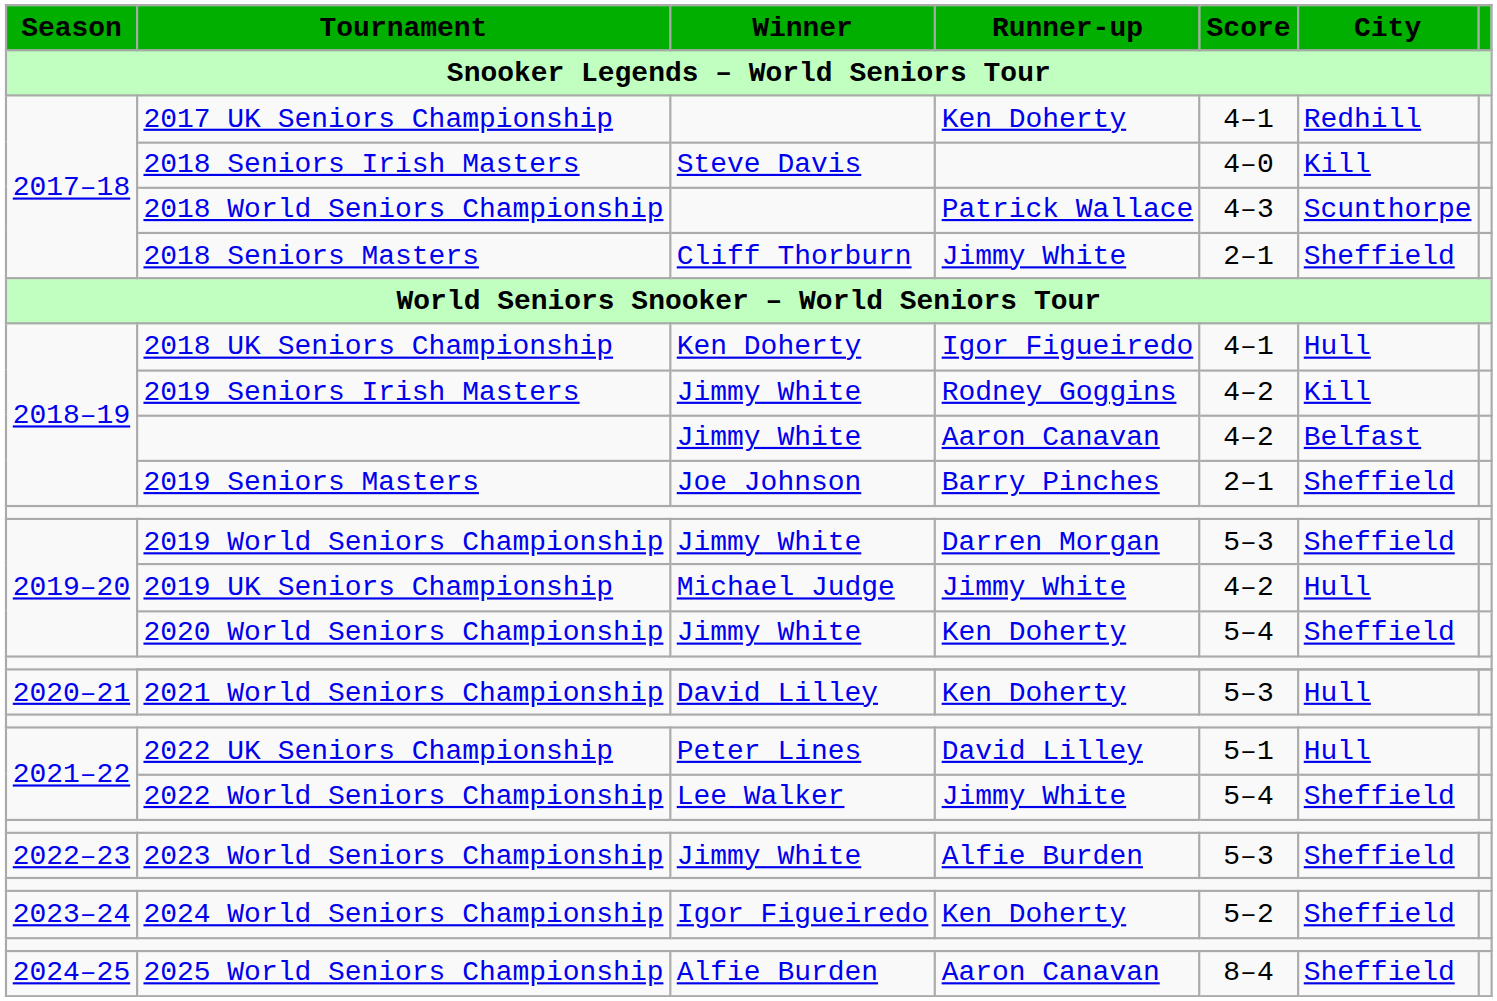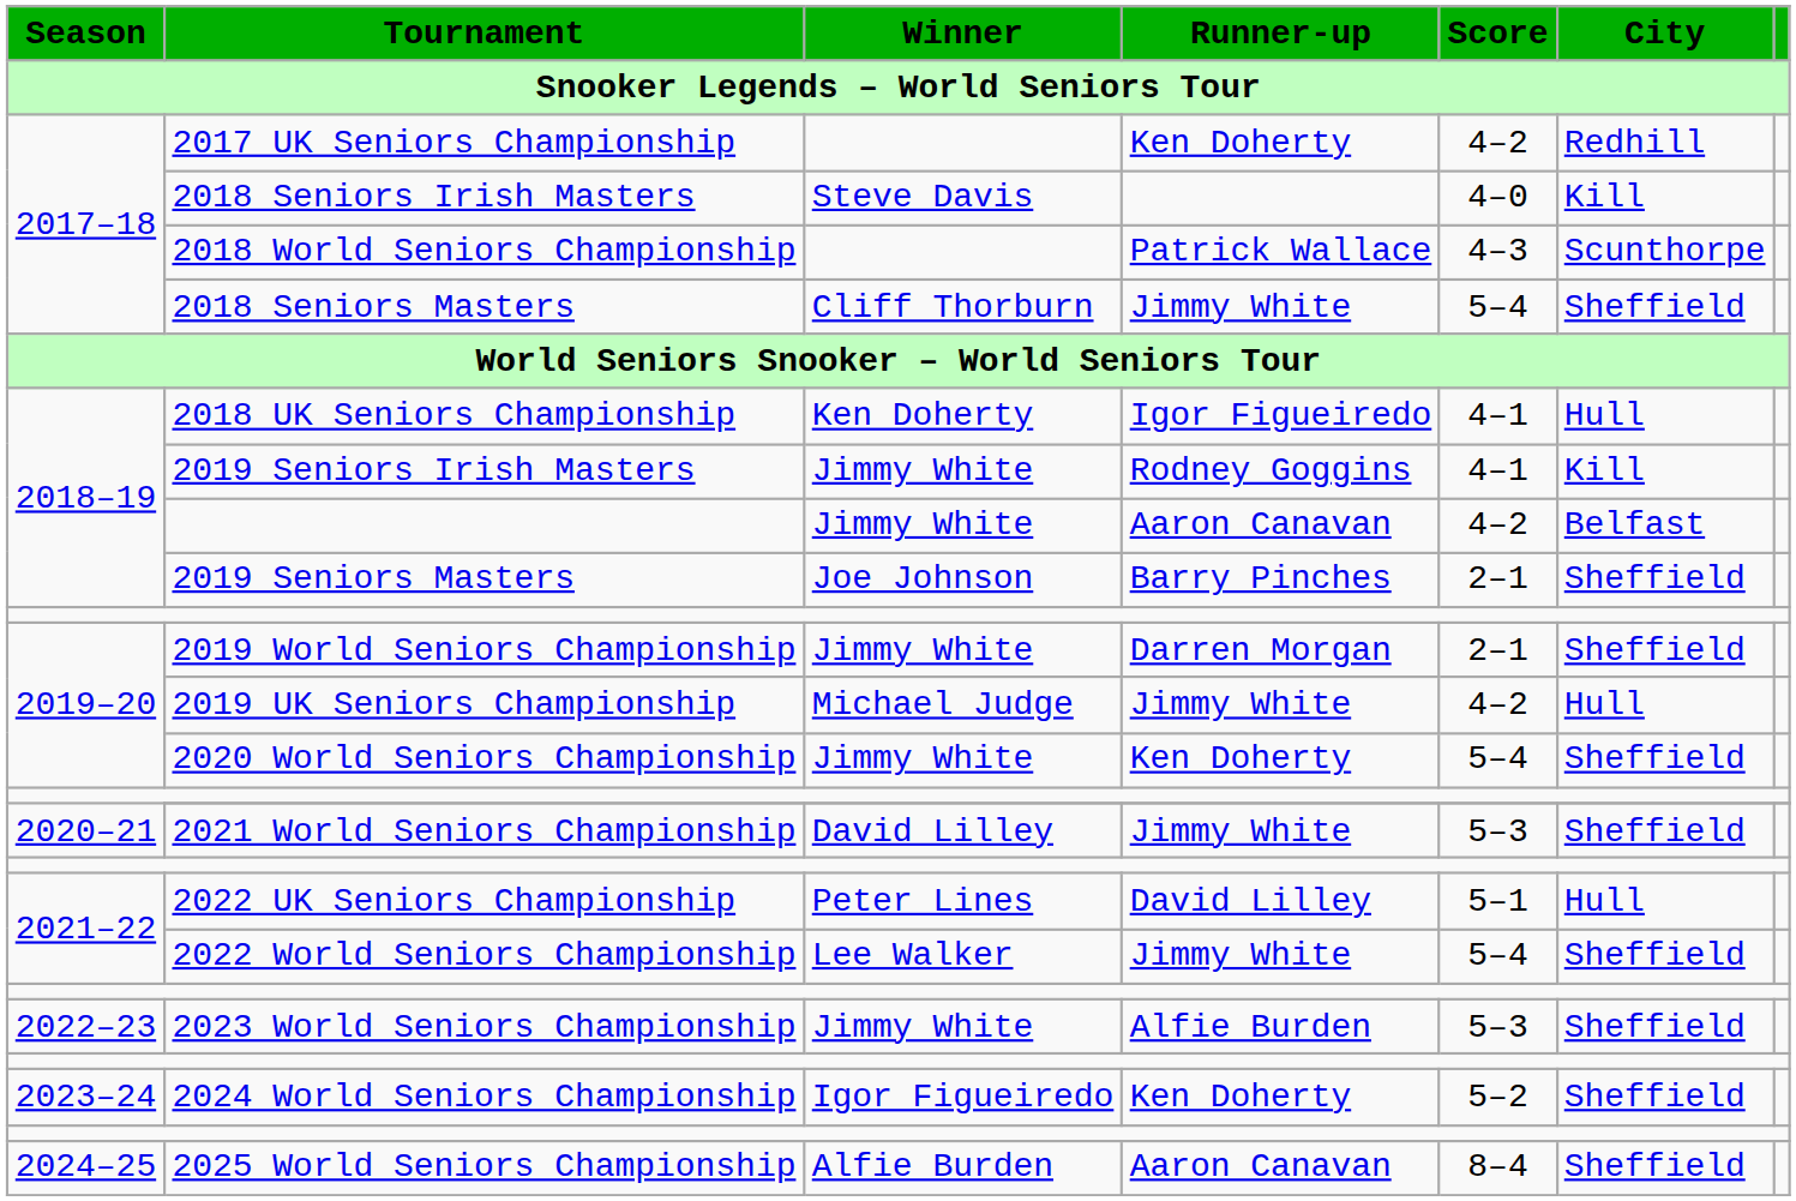 <table class="wikitable" style="margin: auto">
 <tr>
 <th style="text-align: center; background-color: #00af00">Season</th>
 <th style="text-align: center; background-color: #00af00">Tournament</th>
 <th style="text-align: center; background-color: #00af00">Winner</th>
 <th style="text-align: center; background-color: #00af00">Runner-up</th>
 <th style="text-align: center; background-color: #00af00">Score</th>
 <th style="text-align: center; background-color: #00af00">City</th>
 <th style="text-align: center; background-color: #00af00"></th>
 </tr>
 <tr>
 <th colspan=7 style="text-align: center; background-color: #c0ffc0">Snooker Legends – World Seniors Tour</th>
 </tr>
 <tr>
 <td rowspan=4><a href='#'>2017–18</a></td>
 <td><a href='#'>2017 UK Seniors Championship</a></td>
 <td></td>
 <td> <a href='#'>Ken Doherty</a></td>
-<td style="text-align: center">4–1</td>
+<td style="text-align: center">4–2</td>
 <td> <a href='#'>Redhill</a></td>
 <td></td>
 </tr>
 <tr>
 <td><a href='#'>2018 Seniors Irish Masters</a></td>
 <td> <a href='#'>Steve Davis</a></td>
 <td></td>
 <td style="text-align: center">4–0</td>
 <td> <a href='#'>Kill</a></td>
 <td></td>
 </tr>
 <tr>
 <td><a href='#'>2018 World Seniors Championship</a></td>
 <td></td>
 <td> <a href='#'>Patrick Wallace</a></td>
 <td style="text-align: center">4–3</td>
 <td> <a href='#'>Scunthorpe</a></td>
 <td></td>
 </tr>
 <tr>
 <td><a href='#'>2018 Seniors Masters</a></td>
 <td> <a href='#'>Cliff Thorburn</a></td>
 <td> <a href='#'>Jimmy White</a></td>
-<td style="text-align: center">2–1</td>
+<td style="text-align: center">5–4</td>
 <td> <a href='#'>Sheffield</a></td>
 <td></td>
 </tr>
 <tr>
 <th colspan=7 style="text-align: center; background-color: #c0ffc0">World Seniors Snooker –  World Seniors Tour</th>
 </tr>
 <tr>
 <td rowspan=4><a href='#'>2018–19</a></td>
 <td><a href='#'>2018 UK Seniors Championship</a></td>
 <td> <a href='#'>Ken Doherty</a></td>
 <td> <a href='#'>Igor Figueiredo</a></td>
 <td style="text-align: center">4–1</td>
 <td> <a href='#'>Hull</a></td>
 <td></td>
 </tr>
 <tr>
 <td><a href='#'>2019 Seniors Irish Masters</a></td>
 <td> <a href='#'>Jimmy White</a></td>
 <td> <a href='#'>Rodney Goggins</a></td>
-<td style="text-align: center">4–2</td>
+<td style="text-align: center">4–1</td>
 <td> <a href='#'>Kill</a></td>
 <td></td>
 </tr>
 <tr>
 <td></td>
 <td> <a href='#'>Jimmy White</a></td>
 <td> <a href='#'>Aaron Canavan</a></td>
 <td style="text-align: center">4–2</td>
 <td> <a href='#'>Belfast</a></td>
 <td></td>
 </tr>
 <tr>
 <td><a href='#'>2019 Seniors Masters</a></td>
 <td> <a href='#'>Joe Johnson</a></td>
 <td> <a href='#'>Barry Pinches</a></td>
 <td style="text-align: center">2–1</td>
 <td> <a href='#'>Sheffield</a></td>
 <td></td>
 </tr>
 <tr>
 <td colspan=7></td>
 </tr>
 <tr>
 <td rowspan=3><a href='#'>2019–20</a></td>
 <td><a href='#'>2019 World Seniors Championship</a></td>
 <td> <a href='#'>Jimmy White</a></td>
 <td> <a href='#'>Darren Morgan</a></td>
-<td style="text-align: center">5–3</td>
+<td style="text-align: center">2–1</td>
 <td> <a href='#'>Sheffield</a></td>
 <td></td>
 </tr>
 <tr>
 <td><a href='#'>2019 UK Seniors Championship</a></td>
 <td> <a href='#'>Michael Judge</a></td>
 <td> <a href='#'>Jimmy White</a></td>
 <td style="text-align: center">4–2</td>
 <td> <a href='#'>Hull</a></td>
 <td></td>
 </tr>
 <tr>
 <td><a href='#'>2020 World Seniors Championship</a></td>
 <td> <a href='#'>Jimmy White</a></td>
 <td> <a href='#'>Ken Doherty</a></td>
 <td style="text-align: center">5–4</td>
 <td> <a href='#'>Sheffield</a></td>
 <td></td>
 </tr>
 <tr>
 <td colspan=7></td>
 </tr>
 <tr>
 <td rowspan=2><a href='#'>2020–21</a></td>
 </tr>
 <tr>
 <td><a href='#'>2021 World Seniors Championship</a></td>
 <td> <a href='#'>David Lilley</a></td>
-<td> <a href='#'>Ken Doherty</a></td>
+<td> <a href='#'>Jimmy White</a></td>
 <td style="text-align: center">5–3</td>
-<td> <a href='#'>Hull</a></td>
+<td> <a href='#'>Sheffield</a></td>
 <td></td>
 </tr>
 <tr>
 <td colspan=7></td>
 </tr>
 <tr>
 <td rowspan=2><a href='#'>2021–22</a></td>
 <td><a href='#'>2022 UK Seniors Championship</a></td>
 <td> <a href='#'>Peter Lines</a></td>
 <td> <a href='#'>David Lilley</a></td>
 <td style="text-align: center">5–1</td>
 <td> <a href='#'>Hull</a></td>
 <td></td>
 </tr>
 <tr>
 <td><a href='#'>2022 World Seniors Championship</a></td>
 <td> <a href='#'>Lee Walker</a></td>
 <td> <a href='#'>Jimmy White</a></td>
 <td style="text-align: center">5–4</td>
 <td> <a href='#'>Sheffield</a></td>
 <td></td>
 </tr>
 <tr>
 <td colspan=7></td>
 </tr>
 <tr>
 <td><a href='#'>2022–23</a></td>
 <td><a href='#'>2023 World Seniors Championship</a></td>
 <td> <a href='#'>Jimmy White</a></td>
 <td> <a href='#'>Alfie Burden</a></td>
 <td style="text-align: center">5–3</td>
 <td> <a href='#'>Sheffield</a></td>
 </tr>
 <tr>
 <td colspan=7></td>
 </tr>
 <tr>
 <td><a href='#'>2023–24</a></td>
 <td><a href='#'>2024 World Seniors Championship</a></td>
 <td> <a href='#'>Igor Figueiredo</a></td>
 <td> <a href='#'>Ken Doherty</a></td>
 <td style="text-align: center">5–2</td>
 <td> <a href='#'>Sheffield</a></td>
 </tr>
 <tr>
 <td colspan=7></td>
 </tr>
 <tr>
 <td><a href='#'>2024–25</a></td>
 <td><a href='#'>2025 World Seniors Championship</a></td>
 <td> <a href='#'>Alfie Burden</a></td>
 <td> <a href='#'>Aaron Canavan</a></td>
 <td style="text-align: center">8–4</td>
 <td> <a href='#'>Sheffield</a></td>
 </tr>
 </table>
